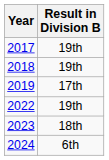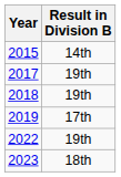 <table class="wikitable" style="text-align:center">
 <tr>
 <th>Year</th>
 <th>Result in<br>Division B</th>
+</tr>
+<tr>
+<td><a href='#'>2015</a></td>
+<td>14th</td>
 </tr>
 <tr>
 <td><a href='#'>2017</a></td>
 <td>19th</td>
 </tr>
 <tr>
 <td><a href='#'>2018</a></td>
 <td>19th</td>
 </tr>
 <tr>
 <td><a href='#'>2019</a></td>
 <td>17th</td>
 </tr>
 <tr>
 <td><a href='#'>2022</a></td>
 <td>19th</td>
 </tr>
 <tr>
 <td><a href='#'>2023</a></td>
 <td>18th</td>
 </tr>
-<tr>
-<td><a href='#'>2024</a></td>
-<td>6th</td>
-</tr>
 </table>
